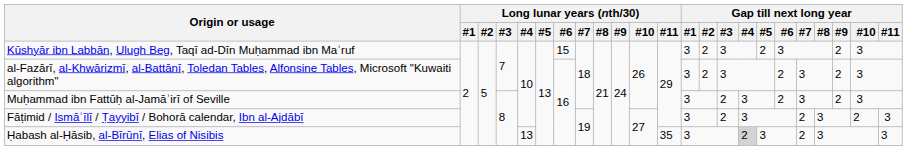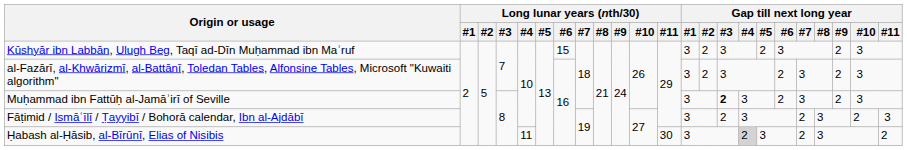 <table class="wikitable">
 <tr>
 <th rowspan=2>Origin or usage</th>
 <th colspan=11>Long lunar years (<em>n</em>th/30)</th>
 <th colspan=11>Gap till next long year</th>
 </tr>
 <tr>
 <th>#1</th>
 <th>#2</th>
 <th>#3 </th>
 <th>#4</th>
 <th>#5</th>
 <th> #6</th>
 <th>#7</th>
 <th>#8</th>
 <th>#9</th>
 <th> #10</th>
 <th>#11</th>
 <th>#1</th>
 <th>#2</th>
 <th>#3 </th>
 <th>#4</th>
 <th>#5</th>
 <th> #6</th>
 <th>#7</th>
 <th>#8</th>
 <th>#9</th>
 <th> #10</th>
 <th>#11</th>
 </tr>
 <tr>
 <td><a href='#'>Kūshyār ibn Labbān</a>, <a href='#'>Ulugh Beg</a>, Taqī ad-Dīn Muḥammad ibn Maʾruf</td>
 <td rowspan=5>2</td>
 <td rowspan=5>5</td>
 <td rowspan=2>7</td>
 <td rowspan=4>10</td>
 <td rowspan=5>13</td>
 <td>15</td>
 <td rowspan=3>18</td>
 <td rowspan=5>21</td>
 <td rowspan=5>24</td>
 <td rowspan=3>26</td>
 <td rowspan=4>29</td>
 <td>3</td>
 <td>2</td>
 <td colspan=2>3</td>
 <td>2</td>
 <td colspan=3>3</td>
 <td>2</td>
 <td colspan=2> 3</td>
 </tr>
 <tr>
 <td>al-Fazārī, <a href='#'>al-Khwārizmī</a>, <a href='#'>al-Battānī</a>, <a href='#'>Toledan Tables</a>, <a href='#'>Alfonsine Tables</a>, Microsoft "Kuwaiti algorithm"</td>
 <td rowspan=4>16</td>
 <td>3</td>
 <td>2</td>
 <td colspan=3>3</td>
 <td>2</td>
 <td colspan=2>3</td>
 <td>2</td>
 <td colspan=2> 3</td>
 </tr>
 <tr>
 <td>Muḥammad ibn Fattūḥ al-Jamāʾirī of Seville</td>
 <td rowspan=3>8</td>
 <td colspan=2>3</td>
-<td>2</td>
+<td><strong>2</strong></td>
 <td colspan=2>3</td>
 <td>2</td>
 <td colspan=2>3</td>
 <td>2</td>
 <td colspan=2> 3</td>
 </tr>
 <tr>
 <td>Fāṭimid / <a href='#'>Ismāʿīlī</a> / <a href='#'>Ṭayyibī</a> / Bohorā calendar, <a href='#'>Ibn al-Ajdābī</a></td>
 <td rowspan=2>19</td>
 <td rowspan=2>27</td>
 <td colspan=2>3</td>
 <td>2</td>
 <td colspan=3>3</td>
 <td>2</td>
 <td colspan=2>3</td>
 <td>2</td>
 <td> 3</td>
 </tr>
 <tr>
 <td>Ḥabash al-Ḥāsib, <a href='#'>al-Bīrūnī</a>, <a href='#'>Elias of Nisibis</a></td>
-<td>13</td>
-<td>35</td>
+<td>11</td>
+<td>30</td>
 <td colspan=3>3</td>
 <td style="background: lightgrey;">2</td>
 <td colspan=2>3</td>
 <td>2</td>
 <td colspan=3>3</td>
-<td>3</td>
+<td>2</td>
 </tr>
 </table>
